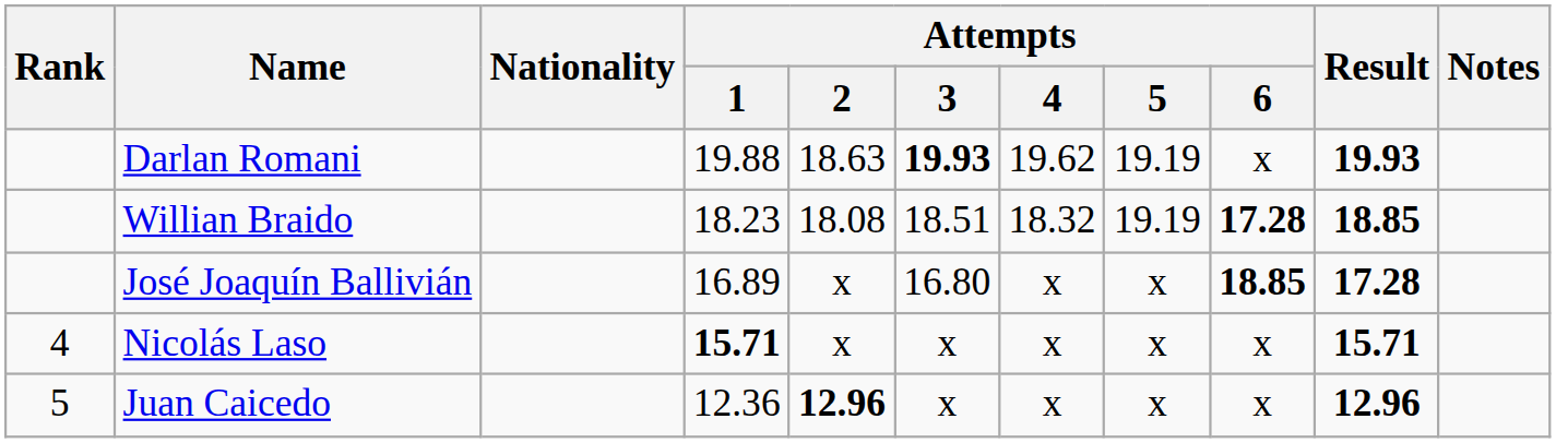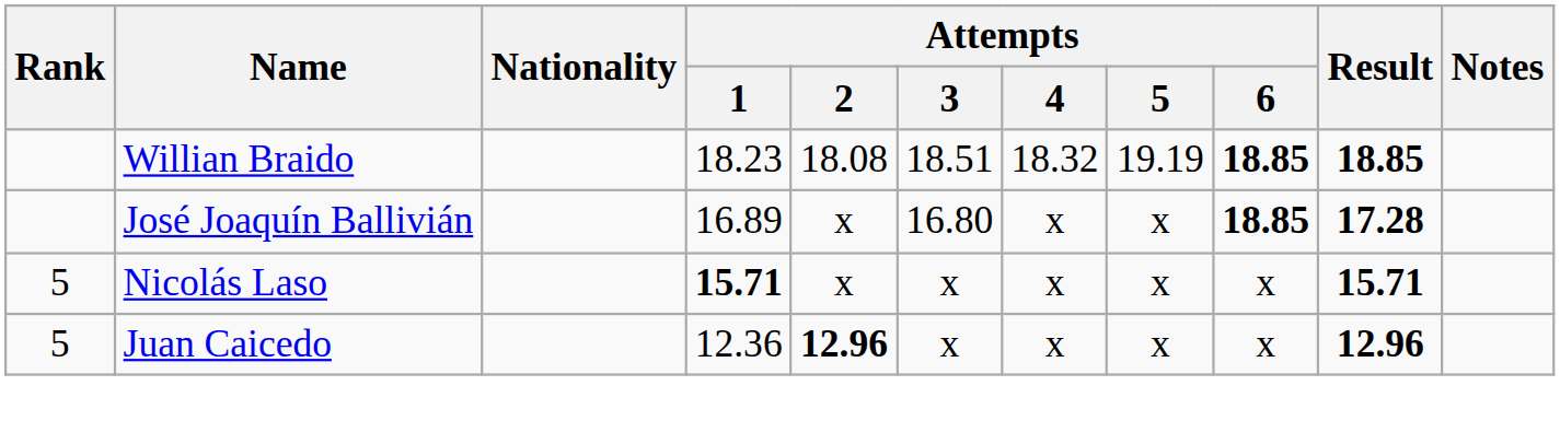 <table class="wikitable sortable" style="text-align:center">
 <tr>
 <th rowspan=2>Rank</th>
 <th rowspan=2>Name</th>
 <th rowspan=2>Nationality</th>
 <th colspan=6>Attempts</th>
 <th rowspan=2>Result</th>
 <th rowspan=2>Notes</th>
 </tr>
 <tr>
 <th>1</th>
 <th>2</th>
 <th>3</th>
 <th>4</th>
 <th>5</th>
 <th>6</th>
 </tr>
 <tr>
 <td align=center></td>
-<td align=left><a href='#'>Darlan Romani</a></td>
-<td align=left></td>
-<td>19.88</td>
-<td>18.63</td>
-<td><strong>19.93</strong></td>
-<td>19.62</td>
-<td>19.19</td>
-<td>x</td>
-<td><strong>19.93</strong></td>
-<td></td>
-</tr>
-<tr>
-<td align=center></td>
 <td align=left><a href='#'>Willian Braido</a></td>
 <td align=left></td>
 <td>18.23</td>
 <td>18.08</td>
 <td>18.51</td>
 <td>18.32</td>
 <td>19.19</td>
-<td><strong>17.28</strong></td>
+<td><strong>18.85</strong></td>
 <td><strong>18.85</strong></td>
 <td></td>
 </tr>
 <tr>
 <td align=center></td>
 <td align=left><a href='#'>José Joaquín Ballivián</a></td>
 <td align=left></td>
 <td>16.89</td>
 <td>x</td>
 <td>16.80</td>
 <td>x</td>
 <td>x</td>
 <td><strong>18.85</strong></td>
 <td><strong>17.28</strong></td>
 <td></td>
 </tr>
 <tr>
-<td align=center>4</td>
+<td align=center>5</td>
 <td align=left><a href='#'>Nicolás Laso</a></td>
 <td align=left></td>
 <td><strong>15.71</strong></td>
 <td>x</td>
 <td>x</td>
 <td>x</td>
 <td>x</td>
 <td>x</td>
 <td><strong>15.71</strong></td>
 <td></td>
 </tr>
 <tr>
 <td align=center>5</td>
 <td align=left><a href='#'>Juan Caicedo</a></td>
 <td align=left></td>
 <td>12.36</td>
 <td><strong>12.96</strong></td>
 <td>x</td>
 <td>x</td>
 <td>x</td>
 <td>x</td>
 <td><strong>12.96</strong></td>
 <td></td>
 </tr>
 </table>
